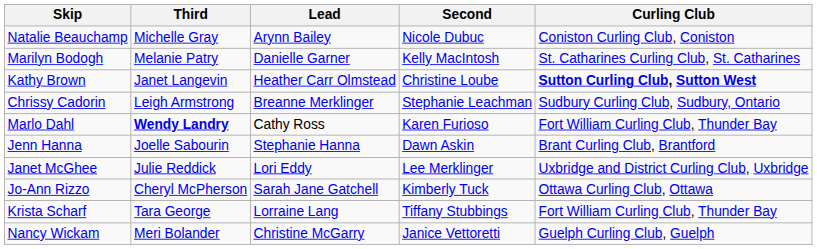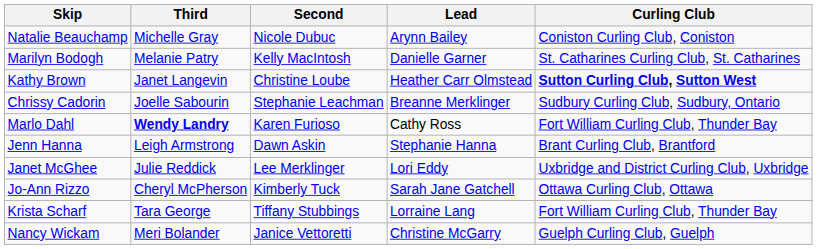 <table class="wikitable">
 <tr>
 <th>Skip</th>
 <th>Third</th>
+<th>Second</th>
 <th>Lead</th>
-<th>Second</th>
 <th>Curling Club</th>
 </tr>
 <tr>
 <td><a href='#'>Natalie Beauchamp</a></td>
 <td><a href='#'>Michelle Gray</a></td>
+<td><a href='#'>Nicole Dubuc</a></td>
 <td><a href='#'>Arynn Bailey</a></td>
-<td><a href='#'>Nicole Dubuc</a></td>
 <td><a href='#'>Coniston Curling Club</a>, <a href='#'>Coniston</a></td>
 </tr>
 <tr>
 <td><a href='#'>Marilyn Bodogh</a></td>
 <td><a href='#'>Melanie Patry</a></td>
+<td><a href='#'>Kelly MacIntosh</a></td>
 <td><a href='#'>Danielle Garner</a></td>
-<td><a href='#'>Kelly MacIntosh</a></td>
 <td><a href='#'>St. Catharines Curling Club</a>, <a href='#'>St. Catharines</a></td>
 </tr>
 <tr>
 <td><a href='#'>Kathy Brown</a></td>
 <td><a href='#'>Janet Langevin</a></td>
+<td><a href='#'>Christine Loube</a></td>
 <td><a href='#'>Heather Carr Olmstead</a></td>
-<td><a href='#'>Christine Loube</a></td>
 <td><strong><a href='#'>Sutton Curling Club</a>, <a href='#'>Sutton West</a></strong></td>
 </tr>
 <tr>
 <td><a href='#'>Chrissy Cadorin</a></td>
-<td><a href='#'>Leigh Armstrong</a></td>
+<td><a href='#'>Joelle Sabourin</a></td>
+<td><a href='#'>Stephanie Leachman</a></td>
 <td><a href='#'>Breanne Merklinger</a></td>
-<td><a href='#'>Stephanie Leachman</a></td>
 <td><a href='#'>Sudbury Curling Club</a>, <a href='#'>Sudbury, Ontario</a></td>
 </tr>
 <tr>
 <td><a href='#'>Marlo Dahl</a></td>
 <td><strong><a href='#'>Wendy Landry</a></strong></td>
+<td><a href='#'>Karen Furioso</a></td>
 <td>Cathy Ross</td>
-<td><a href='#'>Karen Furioso</a></td>
 <td><a href='#'>Fort William Curling Club</a>, <a href='#'>Thunder Bay</a></td>
 </tr>
 <tr>
 <td><a href='#'>Jenn Hanna</a></td>
-<td><a href='#'>Joelle Sabourin</a></td>
+<td><a href='#'>Leigh Armstrong</a></td>
+<td><a href='#'>Dawn Askin</a></td>
 <td><a href='#'>Stephanie Hanna</a></td>
-<td><a href='#'>Dawn Askin</a></td>
 <td><a href='#'>Brant Curling Club</a>, <a href='#'>Brantford</a></td>
 </tr>
 <tr>
 <td><a href='#'>Janet McGhee</a></td>
 <td><a href='#'>Julie Reddick</a></td>
+<td><a href='#'>Lee Merklinger</a></td>
 <td><a href='#'>Lori Eddy</a></td>
-<td><a href='#'>Lee Merklinger</a></td>
 <td><a href='#'>Uxbridge and District Curling Club</a>, <a href='#'>Uxbridge</a></td>
 </tr>
 <tr>
 <td><a href='#'>Jo-Ann Rizzo</a></td>
 <td><a href='#'>Cheryl McPherson</a></td>
+<td><a href='#'>Kimberly Tuck</a></td>
 <td><a href='#'>Sarah Jane Gatchell</a></td>
-<td><a href='#'>Kimberly Tuck</a></td>
 <td><a href='#'>Ottawa Curling Club</a>, <a href='#'>Ottawa</a></td>
 </tr>
 <tr>
 <td><a href='#'>Krista Scharf</a></td>
 <td><a href='#'>Tara George</a></td>
+<td><a href='#'>Tiffany Stubbings</a></td>
 <td><a href='#'>Lorraine Lang</a></td>
-<td><a href='#'>Tiffany Stubbings</a></td>
 <td><a href='#'>Fort William Curling Club</a>, <a href='#'>Thunder Bay</a></td>
 </tr>
 <tr>
 <td><a href='#'>Nancy Wickam</a></td>
 <td><a href='#'>Meri Bolander</a></td>
+<td><a href='#'>Janice Vettoretti</a></td>
 <td><a href='#'>Christine McGarry</a></td>
-<td><a href='#'>Janice Vettoretti</a></td>
 <td><a href='#'>Guelph Curling Club</a>, <a href='#'>Guelph</a></td>
 </tr>
 </table>
